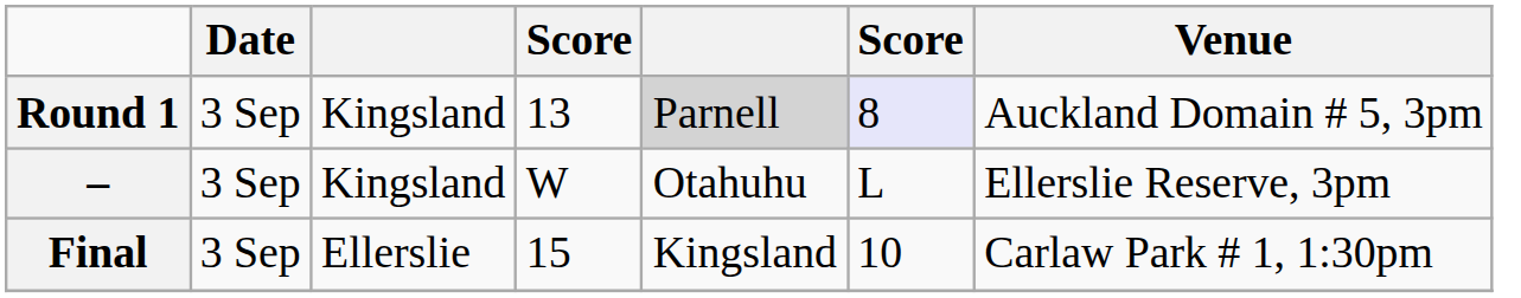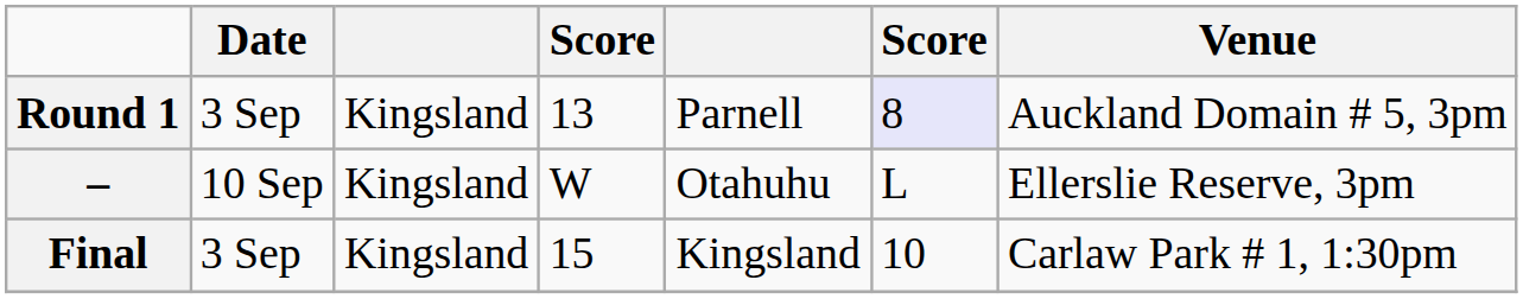 <table class="wikitable mw-collapsible">
 <tr>
 <td></td>
 <th scope="col">Date</th>
 <th scope="col"></th>
 <th scope="col">Score</th>
 <th scope="col"></th>
 <th scope="col">Score</th>
 <th scope="col">Venue</th>
 </tr>
 <tr>
 <th scope="row">Round 1</th>
 <td>3 Sep </td>
 <td>Kingsland</td>
 <td>13</td>
-<td style="background: lightgrey;">Parnell</td>
+<td>Parnell</td>
 <td style="background: lavender;">8</td>
 <td>Auckland Domain # 5, 3pm</td>
 </tr>
 <tr>
 <th scope="row">–</th>
-<td>3 Sep</td>
+<td>10 Sep </td>
 <td>Kingsland</td>
 <td>W</td>
 <td>Otahuhu</td>
 <td>L</td>
 <td>Ellerslie Reserve, 3pm</td>
 </tr>
 <tr>
 <th scope="row">Final</th>
 <td>3 Sep </td>
-<td>Ellerslie</td>
+<td>Kingsland</td>
 <td>15</td>
 <td>Kingsland</td>
 <td>10</td>
 <td>Carlaw Park # 1, 1:30pm</td>
 </tr>
 <tr>
 </tr>
 </table>
